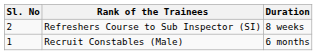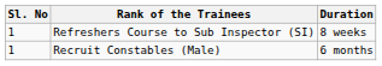 <table class="wikitable">
 <tr>
 <th>Sl. No</th>
 <th>Rank of the Trainees</th>
 <th>Duration</th>
 </tr>
 <tr>
-<td>2</td>
+<td>1</td>
 <td>Refreshers Course to Sub Inspector (SI)</td>
 <td>8 weeks</td>
 </tr>
 <tr>
 <td>1</td>
 <td>Recruit Constables (Male)</td>
 <td>6 months</td>
 </tr>
 </table>
